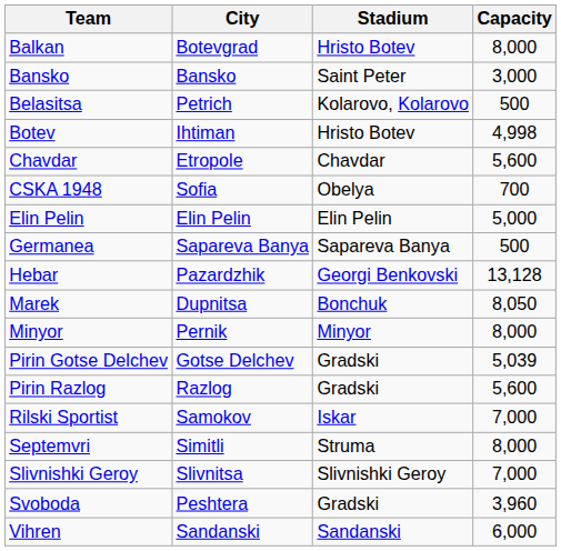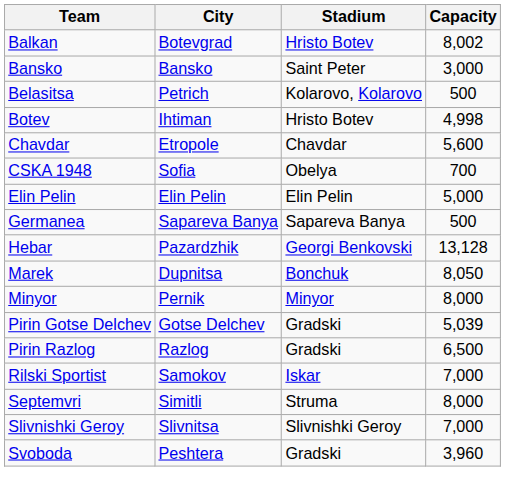 <table class="wikitable sortable">
 <tr>
 <th>Team</th>
 <th>City</th>
 <th>Stadium</th>
 <th>Capacity</th>
 </tr>
 <tr>
 <td><a href='#'>Balkan</a></td>
 <td><a href='#'>Botevgrad</a></td>
 <td><a href='#'>Hristo Botev</a></td>
-<td align=center>8,000</td>
+<td align=center>8,002</td>
 </tr>
 <tr>
 <td><a href='#'>Bansko</a></td>
 <td><a href='#'>Bansko</a></td>
 <td>Saint Peter</td>
 <td align=center>3,000</td>
 </tr>
 <tr>
 <td><a href='#'>Belasitsa</a></td>
 <td><a href='#'>Petrich</a></td>
 <td>Kolarovo, <a href='#'>Kolarovo</a></td>
 <td align=center>500</td>
 </tr>
 <tr>
 <td><a href='#'>Botev</a></td>
 <td><a href='#'>Ihtiman</a></td>
 <td>Hristo Botev</td>
 <td align=center>4,998</td>
 </tr>
 <tr>
 <td><a href='#'>Chavdar</a></td>
 <td><a href='#'>Etropole</a></td>
 <td>Chavdar</td>
 <td align="center">5,600</td>
 </tr>
 <tr>
 <td><a href='#'>CSKA 1948</a></td>
 <td><a href='#'>Sofia</a></td>
 <td>Obelya</td>
 <td align=center>700</td>
 </tr>
 <tr>
 <td><a href='#'>Elin Pelin</a></td>
 <td><a href='#'>Elin Pelin</a></td>
 <td>Elin Pelin</td>
 <td align=center>5,000</td>
 </tr>
 <tr>
 <td><a href='#'>Germanea</a></td>
 <td><a href='#'>Sapareva Banya</a></td>
 <td>Sapareva Banya</td>
 <td align=center>500</td>
 </tr>
 <tr>
 <td><a href='#'>Hebar</a></td>
 <td><a href='#'>Pazardzhik</a></td>
 <td><a href='#'>Georgi Benkovski</a></td>
 <td align=center>13,128</td>
 </tr>
 <tr>
 <td><a href='#'>Marek</a></td>
 <td><a href='#'>Dupnitsa</a></td>
 <td><a href='#'>Bonchuk</a></td>
 <td align="center">8,050</td>
 </tr>
 <tr>
 <td><a href='#'>Minyor</a></td>
 <td><a href='#'>Pernik</a></td>
 <td><a href='#'>Minyor</a></td>
 <td align=center>8,000</td>
 </tr>
 <tr>
 <td><a href='#'>Pirin Gotse Delchev</a></td>
 <td><a href='#'>Gotse Delchev</a></td>
 <td>Gradski</td>
 <td align=center>5,039</td>
 </tr>
 <tr>
 <td><a href='#'>Pirin Razlog</a></td>
 <td><a href='#'>Razlog</a></td>
 <td>Gradski</td>
-<td align=center>5,600</td>
+<td align=center>6,500</td>
 </tr>
 <tr>
 <td><a href='#'>Rilski Sportist</a></td>
 <td><a href='#'>Samokov</a></td>
 <td><a href='#'>Iskar</a></td>
 <td align=center>7,000</td>
 </tr>
 <tr>
 <td><a href='#'>Septemvri</a></td>
 <td><a href='#'>Simitli</a></td>
 <td>Struma</td>
 <td align="center">8,000</td>
 </tr>
 <tr>
 <td><a href='#'>Slivnishki Geroy</a></td>
 <td><a href='#'>Slivnitsa</a></td>
 <td>Slivnishki Geroy</td>
 <td align="center">7,000</td>
 </tr>
 <tr>
 <td><a href='#'>Svoboda</a></td>
 <td><a href='#'>Peshtera</a></td>
 <td>Gradski</td>
 <td align="center">3,960</td>
 </tr>
-<tr>
-<td><a href='#'>Vihren</a></td>
-<td><a href='#'>Sandanski</a></td>
-<td><a href='#'>Sandanski</a></td>
-<td align="center">6,000</td>
-</tr>
 </table>
